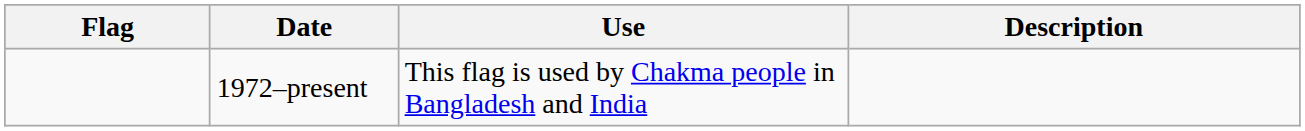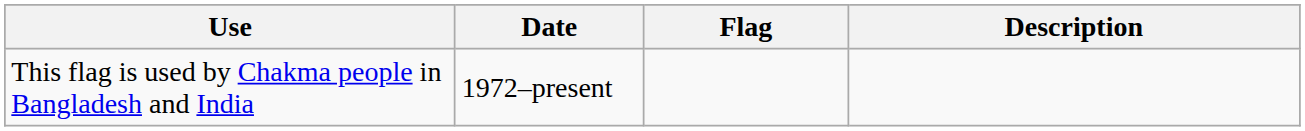 <table class="wikitable">
 <tr style="background:#efefef;">
+<th style="width:250px;">Use</th>
+<th style="width:100px;">Date</th>
 <th style="width:110px;">Flag</th>
-<th style="width:100px;">Date</th>
-<th style="width:250px;">Use</th>
 <th style="width:250px;">Description</th>
 </tr>
 <tr>
+<td>This flag is used by <a href='#'>Chakma people</a> in <a href='#'>Bangladesh</a> and <a href='#'>India</a></td>
+<td>1972–present</td>
 <td></td>
-<td>1972–present</td>
-<td>This flag is used by <a href='#'>Chakma people</a> in <a href='#'>Bangladesh</a> and <a href='#'>India</a></td>
 <td></td>
 </tr>
 </table>
